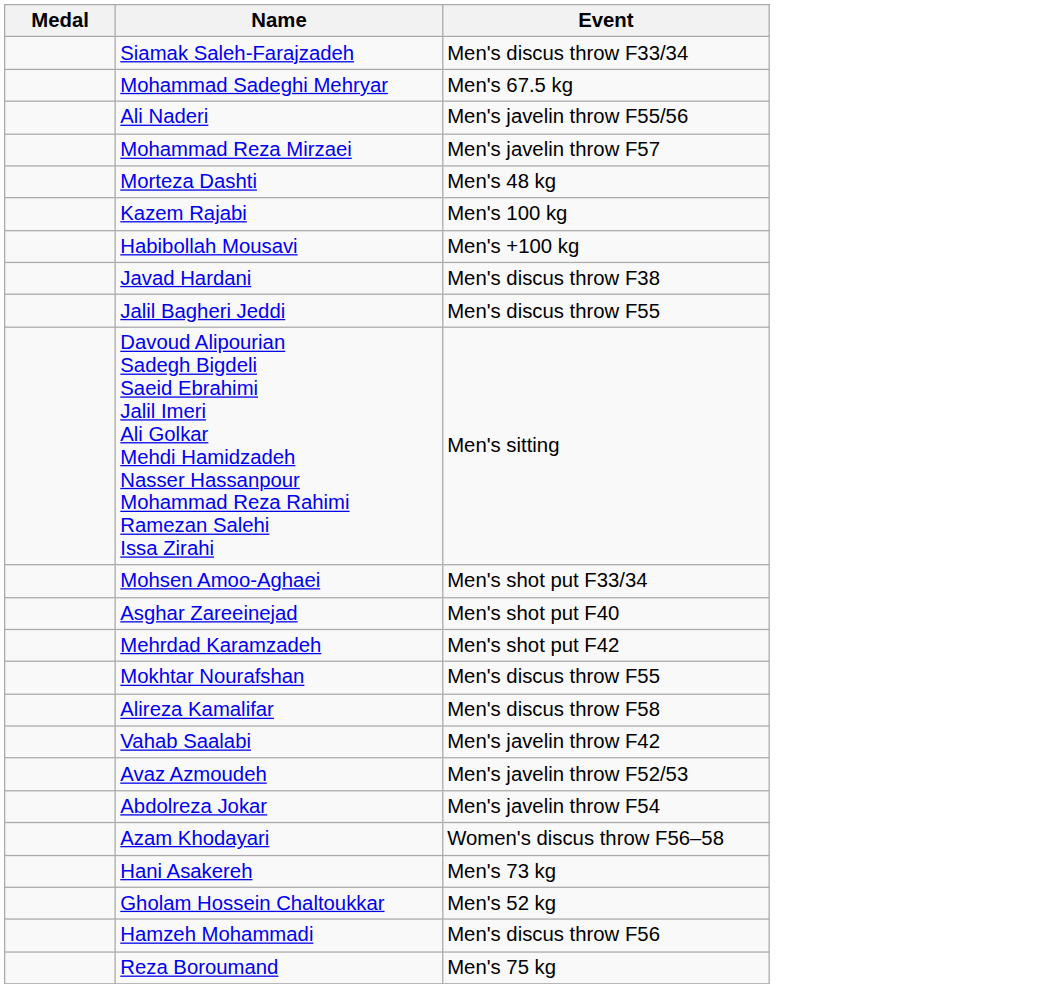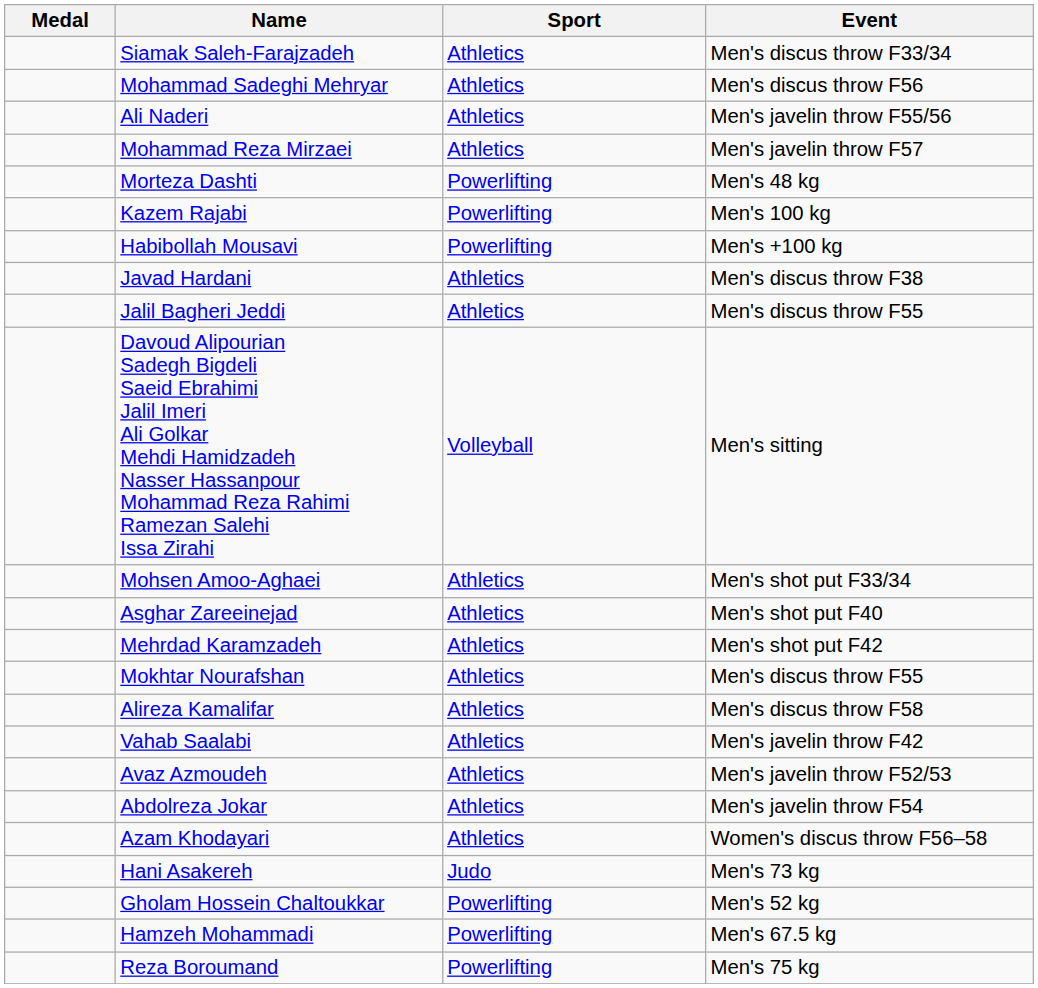 <table class="wikitable" style="font-size:100%">
 <tr>
 <th width="80">Medal</th>
 <th width="250">Name</th>
+<th width="200">Sport</th>
 <th width="250">Event</th>
 </tr>
 <tr>
 <td></td>
 <td><a href='#'>Siamak Saleh-Farajzadeh</a></td>
+<td><a href='#'>Athletics</a></td>
 <td>Men's discus throw F33/34</td>
 </tr>
 <tr>
 <td></td>
 <td><a href='#'>Mohammad Sadeghi Mehryar</a></td>
-<td>Men's 67.5 kg</td>
+<td><a href='#'>Athletics</a></td>
+<td>Men's discus throw F56</td>
 </tr>
 <tr>
 <td></td>
 <td><a href='#'>Ali Naderi</a></td>
+<td><a href='#'>Athletics</a></td>
 <td>Men's javelin throw F55/56</td>
 </tr>
 <tr>
 <td></td>
 <td><a href='#'>Mohammad Reza Mirzaei</a></td>
+<td><a href='#'>Athletics</a></td>
 <td>Men's javelin throw F57</td>
 </tr>
 <tr>
 <td></td>
 <td><a href='#'>Morteza Dashti</a></td>
+<td><a href='#'>Powerlifting</a></td>
 <td>Men's 48 kg</td>
 </tr>
 <tr>
 <td></td>
 <td><a href='#'>Kazem Rajabi</a></td>
+<td><a href='#'>Powerlifting</a></td>
 <td>Men's 100 kg</td>
 </tr>
 <tr>
 <td></td>
 <td><a href='#'>Habibollah Mousavi</a></td>
+<td><a href='#'>Powerlifting</a></td>
 <td>Men's +100 kg</td>
 </tr>
 <tr>
 <td></td>
 <td><a href='#'>Javad Hardani</a></td>
+<td><a href='#'>Athletics</a></td>
 <td>Men's discus throw F38</td>
 </tr>
 <tr>
 <td></td>
 <td><a href='#'>Jalil Bagheri Jeddi</a></td>
+<td><a href='#'>Athletics</a></td>
 <td>Men's discus throw F55</td>
 </tr>
 <tr>
 <td></td>
 <td><a href='#'>Davoud Alipourian</a><br><a href='#'>Sadegh Bigdeli</a><br><a href='#'>Saeid Ebrahimi</a><br><a href='#'>Jalil Imeri</a><br><a href='#'>Ali Golkar</a><br><a href='#'>Mehdi Hamidzadeh</a><br><a href='#'>Nasser Hassanpour</a><br><a href='#'>Mohammad Reza Rahimi</a><br><a href='#'>Ramezan Salehi</a><br><a href='#'>Issa Zirahi</a></td>
+<td><a href='#'>Volleyball</a></td>
 <td>Men's sitting</td>
 </tr>
 <tr>
 <td></td>
 <td><a href='#'>Mohsen Amoo-Aghaei</a></td>
+<td><a href='#'>Athletics</a></td>
 <td>Men's shot put F33/34</td>
 </tr>
 <tr>
 <td></td>
 <td><a href='#'>Asghar Zareeinejad</a></td>
+<td><a href='#'>Athletics</a></td>
 <td>Men's shot put F40</td>
 </tr>
 <tr>
 <td></td>
 <td><a href='#'>Mehrdad Karamzadeh</a></td>
+<td><a href='#'>Athletics</a></td>
 <td>Men's shot put F42</td>
 </tr>
 <tr>
 <td></td>
 <td><a href='#'>Mokhtar Nourafshan</a></td>
+<td><a href='#'>Athletics</a></td>
 <td>Men's discus throw F55</td>
 </tr>
 <tr>
 <td></td>
 <td><a href='#'>Alireza Kamalifar</a></td>
+<td><a href='#'>Athletics</a></td>
 <td>Men's discus throw F58</td>
 </tr>
 <tr>
 <td></td>
 <td><a href='#'>Vahab Saalabi</a></td>
+<td><a href='#'>Athletics</a></td>
 <td>Men's javelin throw F42</td>
 </tr>
 <tr>
 <td></td>
 <td><a href='#'>Avaz Azmoudeh</a></td>
+<td><a href='#'>Athletics</a></td>
 <td>Men's javelin throw F52/53</td>
 </tr>
 <tr>
 <td></td>
 <td><a href='#'>Abdolreza Jokar</a></td>
+<td><a href='#'>Athletics</a></td>
 <td>Men's javelin throw F54</td>
 </tr>
 <tr>
 <td></td>
 <td><a href='#'>Azam Khodayari</a></td>
+<td><a href='#'>Athletics</a></td>
 <td>Women's discus throw F56–58</td>
 </tr>
 <tr>
 <td></td>
 <td><a href='#'>Hani Asakereh</a></td>
+<td><a href='#'>Judo</a></td>
 <td>Men's 73 kg</td>
 </tr>
 <tr>
 <td></td>
 <td><a href='#'>Gholam Hossein Chaltoukkar</a></td>
+<td><a href='#'>Powerlifting</a></td>
 <td>Men's 52 kg</td>
 </tr>
 <tr>
 <td></td>
 <td><a href='#'>Hamzeh Mohammadi</a></td>
-<td>Men's discus throw F56</td>
+<td><a href='#'>Powerlifting</a></td>
+<td>Men's 67.5 kg</td>
 </tr>
 <tr>
 <td></td>
 <td><a href='#'>Reza Boroumand</a></td>
+<td><a href='#'>Powerlifting</a></td>
 <td>Men's 75 kg</td>
 </tr>
 </table>
